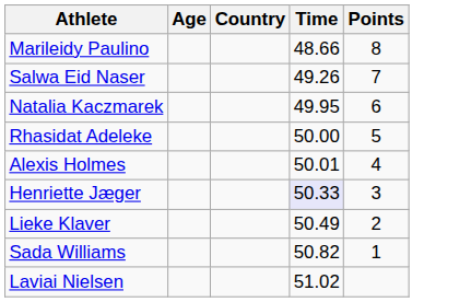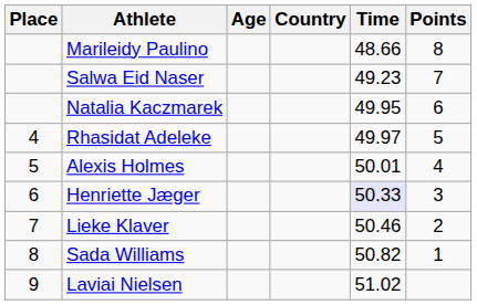 <table class="wikitable mw-datatable sortable">
 <tr>
+<th>Place</th>
 <th>Athlete</th>
 <th>Age</th>
 <th>Country</th>
 <th>Time</th>
 <th>Points</th>
 </tr>
 <tr>
+<td align=center></td>
 <td><a href='#'>Marileidy Paulino</a></td>
 <td></td>
 <td></td>
 <td>48.66</td>
 <td align=center>8</td>
 </tr>
 <tr>
+<td align=center></td>
 <td><a href='#'>Salwa Eid Naser</a></td>
 <td></td>
 <td></td>
-<td>49.26</td>
+<td>49.23</td>
 <td align=center>7</td>
 </tr>
 <tr>
+<td align=center></td>
 <td><a href='#'>Natalia Kaczmarek</a></td>
 <td></td>
 <td></td>
 <td>49.95</td>
 <td align=center>6</td>
 </tr>
 <tr>
+<td align=center>4</td>
 <td><a href='#'>Rhasidat Adeleke</a></td>
 <td></td>
 <td></td>
-<td>50.00</td>
+<td>49.97</td>
 <td align=center>5</td>
 </tr>
 <tr>
+<td align=center>5</td>
 <td><a href='#'>Alexis Holmes</a></td>
 <td></td>
 <td></td>
 <td>50.01</td>
 <td align=center>4</td>
 </tr>
 <tr>
+<td align=center>6</td>
 <td><a href='#'>Henriette Jæger</a></td>
 <td></td>
 <td></td>
 <td style="background: lavender;">50.33</td>
 <td align=center>3</td>
 </tr>
 <tr>
+<td align=center>7</td>
 <td><a href='#'>Lieke Klaver</a></td>
 <td></td>
 <td></td>
-<td>50.49</td>
+<td>50.46</td>
 <td align=center>2</td>
 </tr>
 <tr>
+<td align=center>8</td>
 <td><a href='#'>Sada Williams</a></td>
 <td></td>
 <td></td>
 <td>50.82</td>
 <td align=center>1</td>
 </tr>
 <tr>
+<td align=center>9</td>
 <td><a href='#'>Laviai Nielsen</a></td>
 <td></td>
 <td></td>
 <td>51.02</td>
 <td align=center></td>
 </tr>
 </table>
